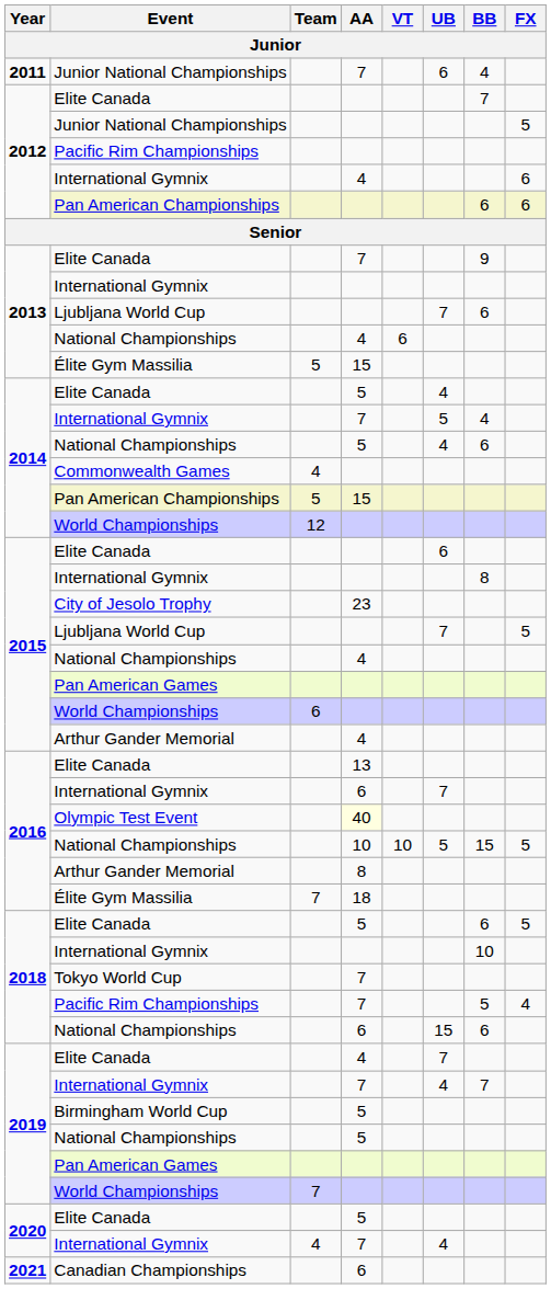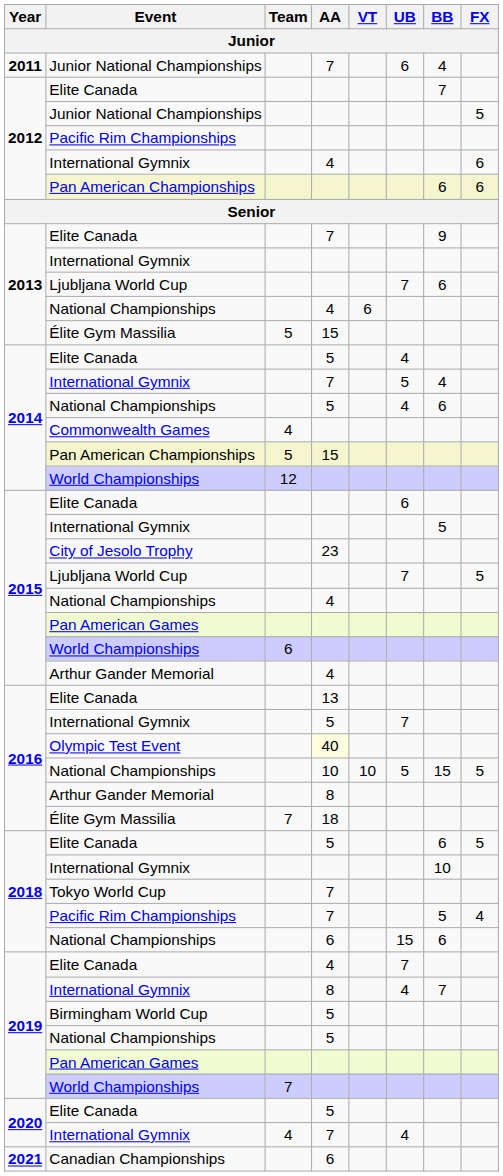 <table class="wikitable" style="text-align:center; font-size:95%;">
 <tr>
 <th align=center>Year</th>
 <th align=center>Event</th>
 <th style="width:30px;">Team</th>
 <th style="width:30px;">AA</th>
 <th style="width:30px;"><a href='#'>VT</a></th>
 <th style="width:30px;"><a href='#'>UB</a></th>
 <th style="width:30px;"><a href='#'>BB</a></th>
 <th style="width:30px;"><a href='#'>FX</a></th>
 </tr>
 <tr>
 <th colspan="8">Junior</th>
 </tr>
 <tr>
 <td rowspan="1"><strong>2011</strong></td>
 <td align=left>Junior National Championships</td>
 <td></td>
 <td>7</td>
 <td></td>
 <td>6</td>
 <td>4</td>
 <td></td>
 </tr>
 <tr>
 <td rowspan="5"><strong>2012</strong></td>
 <td align=left>Elite Canada</td>
 <td></td>
 <td></td>
 <td></td>
 <td></td>
 <td>7</td>
 <td></td>
 </tr>
 <tr>
 <td align=left>Junior National Championships</td>
 <td></td>
 <td></td>
 <td></td>
 <td></td>
 <td></td>
 <td>5</td>
 </tr>
 <tr>
 <td align=left><a href='#'>Pacific Rim Championships</a></td>
 <td></td>
 <td></td>
 <td></td>
 <td></td>
 <td></td>
 <td></td>
 </tr>
 <tr>
 <td align=left>International Gymnix</td>
 <td></td>
 <td>4</td>
 <td></td>
 <td></td>
 <td></td>
 <td>6</td>
 </tr>
 <tr bgcolor=#F5F6CE>
 <td align=left><a href='#'>Pan American Championships</a></td>
 <td></td>
 <td></td>
 <td></td>
 <td></td>
 <td>6</td>
 <td>6</td>
 </tr>
 <tr>
 <th colspan="8">Senior</th>
 </tr>
 <tr>
 <td rowspan="5"><strong>2013</strong></td>
 <td align=left>Elite Canada</td>
 <td></td>
 <td>7</td>
 <td></td>
 <td></td>
 <td>9</td>
 <td></td>
 </tr>
 <tr>
 <td align=left>International Gymnix</td>
 <td></td>
 <td></td>
 <td></td>
 <td></td>
 <td></td>
 <td></td>
 </tr>
 <tr>
 <td align=left>Ljubljana World Cup</td>
 <td></td>
 <td></td>
 <td></td>
 <td>7</td>
 <td>6</td>
 <td></td>
 </tr>
 <tr>
 <td align=left>National Championships</td>
 <td></td>
 <td>4</td>
 <td>6</td>
 <td></td>
 <td></td>
 <td></td>
 </tr>
 <tr>
 <td align=left>Élite Gym Massilia</td>
 <td>5</td>
 <td>15</td>
 <td></td>
 <td></td>
 <td></td>
 <td></td>
 </tr>
 <tr>
 <td rowspan="6"><strong><a href='#'>2014</a></strong></td>
 <td align=left>Elite Canada</td>
 <td></td>
 <td>5</td>
 <td></td>
 <td>4</td>
 <td></td>
 <td></td>
 </tr>
 <tr>
 <td align=left><a href='#'>International Gymnix</a></td>
 <td></td>
 <td>7</td>
 <td></td>
 <td>5</td>
 <td>4</td>
 <td></td>
 </tr>
 <tr>
 <td align=left>National Championships</td>
 <td></td>
 <td>5</td>
 <td></td>
 <td>4</td>
 <td>6</td>
 <td></td>
 </tr>
 <tr>
 <td align=left><a href='#'>Commonwealth Games</a></td>
 <td>4</td>
 <td></td>
 <td></td>
 <td></td>
 <td></td>
 <td></td>
 </tr>
 <tr bgcolor=#F5F6CE>
 <td align=left>Pan American Championships</td>
 <td>5</td>
 <td>15</td>
 <td></td>
 <td></td>
 <td></td>
 <td></td>
 </tr>
 <tr bgcolor=#CCCCFF>
 <td align=left><a href='#'>World Championships</a></td>
 <td>12</td>
 <td></td>
 <td></td>
 <td></td>
 <td></td>
 <td></td>
 </tr>
 <tr>
 <td rowspan="8"><strong><a href='#'>2015</a></strong></td>
 <td align=left>Elite Canada</td>
 <td></td>
 <td></td>
 <td></td>
 <td>6</td>
 <td></td>
 <td></td>
 </tr>
 <tr>
 <td align=left>International Gymnix</td>
 <td></td>
 <td></td>
 <td></td>
 <td></td>
-<td>8</td>
+<td>5</td>
 <td></td>
 </tr>
 <tr>
 <td align=left><a href='#'>City of Jesolo Trophy</a></td>
 <td></td>
 <td>23</td>
 <td></td>
 <td></td>
 <td></td>
 <td></td>
 </tr>
 <tr>
 <td align=left>Ljubljana World Cup</td>
 <td></td>
 <td></td>
 <td></td>
 <td>7</td>
 <td></td>
 <td>5</td>
 </tr>
 <tr>
 <td align=left>National Championships</td>
 <td></td>
 <td>4</td>
 <td></td>
 <td></td>
 <td></td>
 <td></td>
 </tr>
 <tr bgcolor=#f0fccf>
 <td align=left><a href='#'>Pan American Games</a></td>
 <td></td>
 <td></td>
 <td></td>
 <td></td>
 <td></td>
 <td></td>
 </tr>
 <tr bgcolor=#CCCCFF>
 <td align=left><a href='#'>World Championships</a></td>
 <td>6</td>
 <td></td>
 <td></td>
 <td></td>
 <td></td>
 <td></td>
 </tr>
 <tr>
 <td align=left>Arthur Gander Memorial</td>
 <td></td>
 <td>4</td>
 <td></td>
 <td></td>
 <td></td>
 <td></td>
 </tr>
 <tr>
 <td rowspan="6"><strong><a href='#'>2016</a></strong></td>
 <td align=left>Elite Canada</td>
 <td></td>
 <td>13</td>
 <td></td>
 <td></td>
 <td></td>
 <td></td>
 </tr>
 <tr>
 <td align=left>International Gymnix</td>
 <td></td>
-<td>6</td>
+<td>5</td>
 <td></td>
 <td>7</td>
 <td></td>
 <td></td>
 </tr>
 <tr>
 <td align=left><a href='#'>Olympic Test Event</a></td>
 <td></td>
 <td style="background: lightyellow;">40</td>
 <td></td>
 <td></td>
 <td></td>
 <td></td>
 </tr>
 <tr>
 <td align=left>National Championships</td>
 <td></td>
 <td>10</td>
 <td>10</td>
 <td>5</td>
 <td>15</td>
 <td>5</td>
 </tr>
 <tr>
 <td align=left>Arthur Gander Memorial</td>
 <td></td>
 <td>8</td>
 <td></td>
 <td></td>
 <td></td>
 <td></td>
 </tr>
 <tr>
 <td align=left>Élite Gym Massilia</td>
 <td>7</td>
 <td>18</td>
 <td></td>
 <td></td>
 <td></td>
 <td></td>
 </tr>
 <tr>
 <td rowspan="5"><strong><a href='#'>2018</a></strong></td>
 <td align=left>Elite Canada</td>
 <td></td>
 <td>5</td>
 <td></td>
 <td></td>
 <td>6</td>
 <td>5</td>
 </tr>
 <tr>
 <td align=left>International Gymnix</td>
 <td></td>
 <td></td>
 <td></td>
 <td></td>
 <td>10</td>
 <td></td>
 </tr>
 <tr>
 <td align=left>Tokyo World Cup</td>
 <td></td>
 <td>7</td>
 <td></td>
 <td></td>
 <td></td>
 <td></td>
 </tr>
 <tr>
 <td align=left><a href='#'>Pacific Rim Championships</a></td>
 <td></td>
 <td>7</td>
 <td></td>
 <td></td>
 <td>5</td>
 <td>4</td>
 </tr>
 <tr>
 <td align=left>National Championships</td>
 <td></td>
 <td>6</td>
 <td></td>
 <td>15</td>
 <td>6</td>
 <td></td>
 </tr>
 <tr>
 <td rowspan="6"><strong><a href='#'>2019</a></strong></td>
 <td align=left>Elite Canada</td>
 <td></td>
 <td>4</td>
 <td></td>
 <td>7</td>
 <td></td>
 <td></td>
 </tr>
 <tr>
 <td align=left><a href='#'>International Gymnix</a></td>
 <td></td>
-<td>7</td>
+<td>8</td>
 <td></td>
 <td>4</td>
 <td>7</td>
 <td></td>
 </tr>
 <tr>
 <td align=left>Birmingham World Cup</td>
 <td></td>
 <td>5</td>
 <td></td>
 <td></td>
 <td></td>
 <td></td>
 </tr>
 <tr>
 <td align=left>National Championships</td>
 <td></td>
 <td>5</td>
 <td></td>
 <td></td>
 <td></td>
 <td></td>
 </tr>
 <tr bgcolor=#f0fccf>
 <td align=left><a href='#'>Pan American Games</a></td>
 <td></td>
 <td></td>
 <td></td>
 <td></td>
 <td></td>
 <td></td>
 </tr>
 <tr bgcolor=#CCCCFF>
 <td align=left><a href='#'>World Championships</a></td>
 <td>7</td>
 <td></td>
 <td></td>
 <td></td>
 <td></td>
 <td></td>
 </tr>
 <tr>
 <td rowspan="2"><strong><a href='#'>2020</a></strong></td>
 <td align=left>Elite Canada</td>
 <td></td>
 <td>5</td>
 <td></td>
 <td></td>
 <td></td>
 <td></td>
 </tr>
 <tr>
 <td align=left><a href='#'>International Gymnix</a></td>
 <td>4</td>
 <td>7</td>
 <td></td>
 <td>4</td>
 <td></td>
 <td></td>
 </tr>
 <tr>
 <td rowspan="1"><strong><a href='#'>2021</a></strong></td>
 <td align=left>Canadian Championships</td>
 <td></td>
 <td>6</td>
 <td></td>
 <td></td>
 <td></td>
 <td></td>
 </tr>
 </table>
